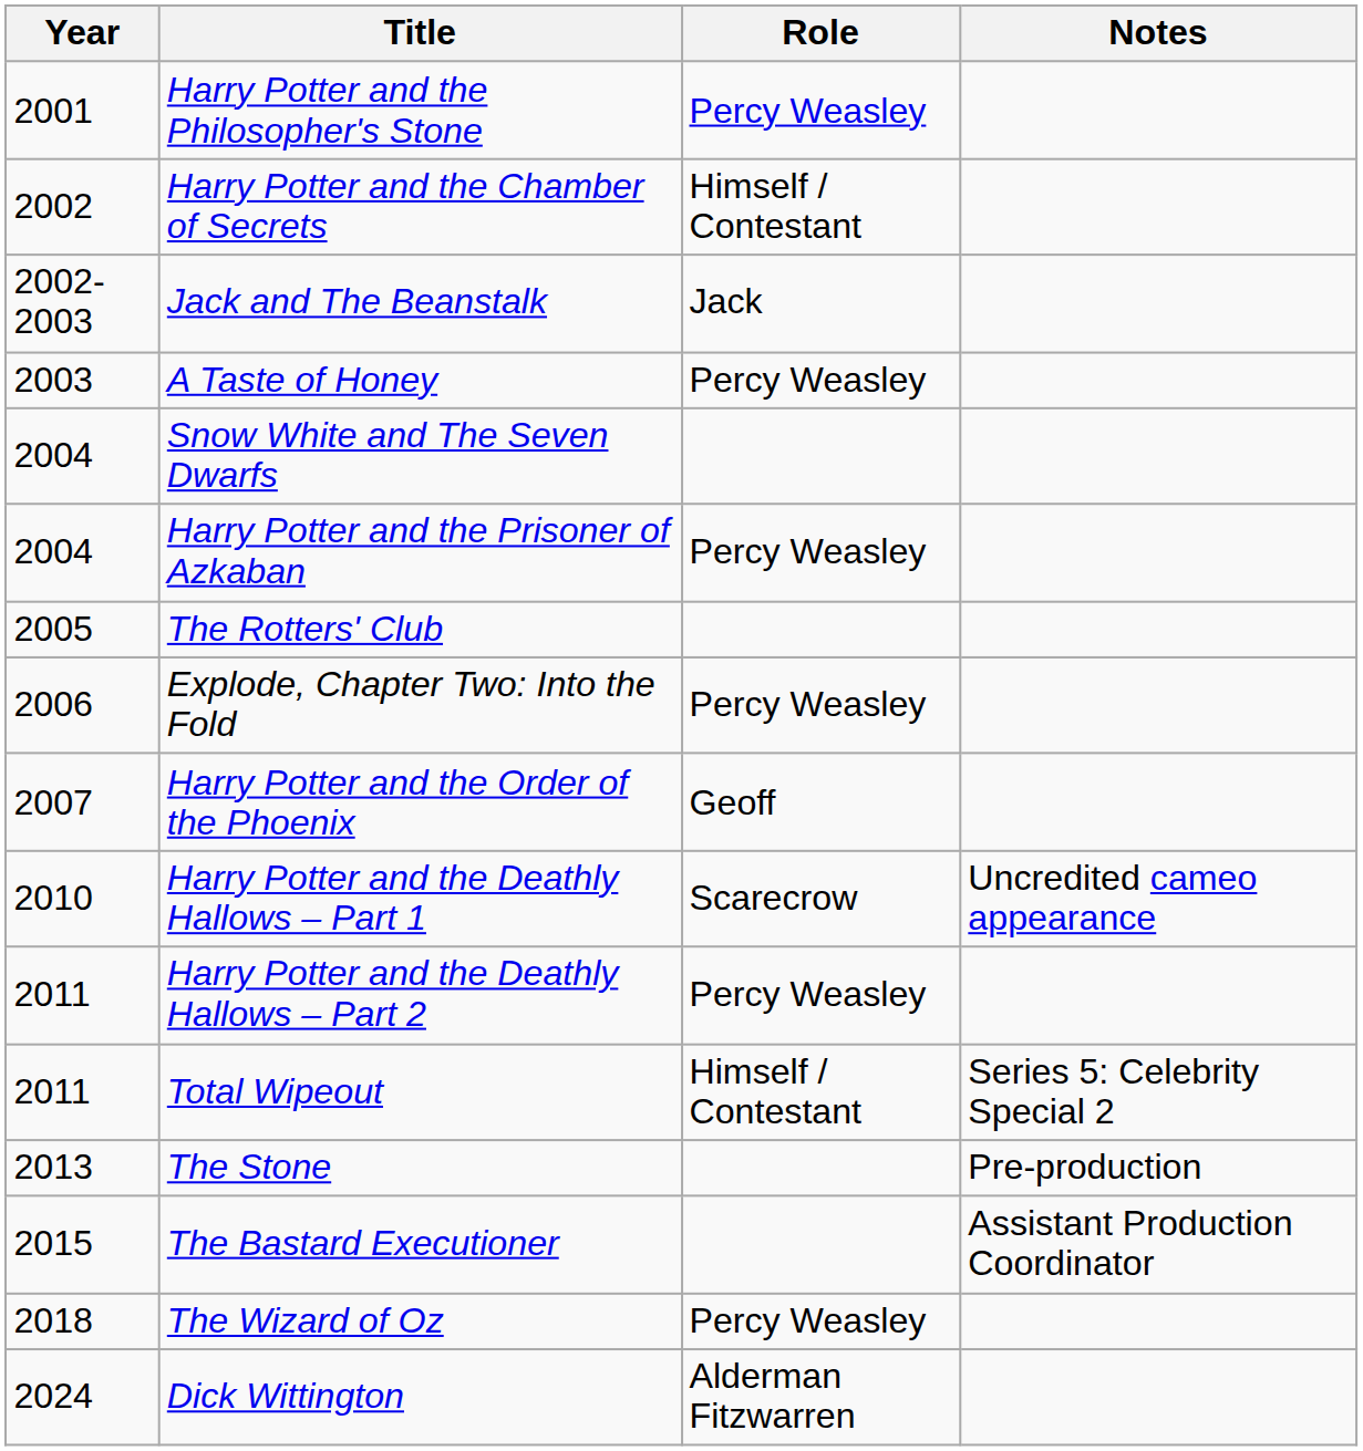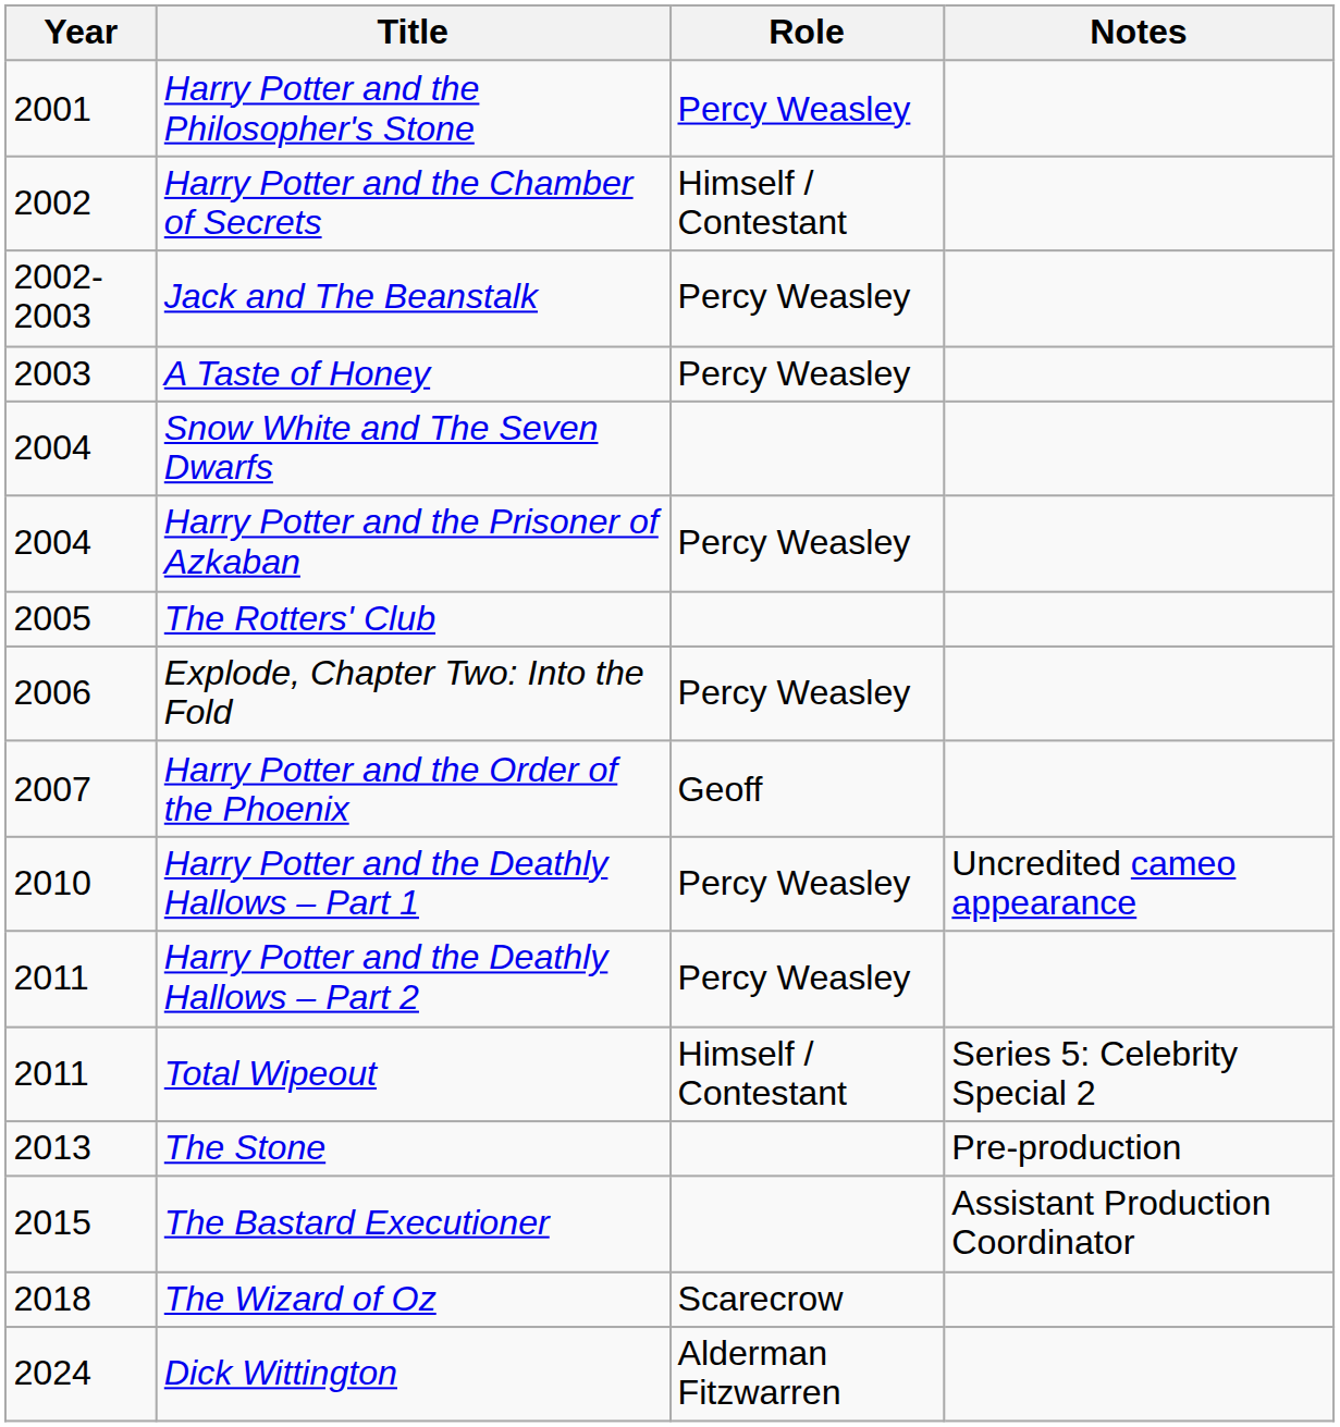 <table class="wikitable" style="font-size: 100%;">
 <tr>
 <th>Year</th>
 <th>Title</th>
 <th>Role</th>
 <th>Notes</th>
 </tr>
 <tr>
 <td>2001</td>
 <td><em><a href='#'>Harry Potter and the Philosopher's Stone</a></em></td>
 <td><a href='#'>Percy Weasley</a></td>
 <td></td>
 </tr>
 <tr>
 <td>2002</td>
 <td><em><a href='#'>Harry Potter and the Chamber of Secrets</a></em></td>
 <td>Himself / Contestant</td>
 <td></td>
 </tr>
 <tr>
 <td>2002-2003</td>
 <td><em><a href='#'>Jack and The Beanstalk</a></em></td>
-<td>Jack</td>
+<td>Percy Weasley</td>
 <td></td>
 </tr>
 <tr>
 <td>2003</td>
 <td><em><a href='#'>A Taste of Honey</a></em></td>
 <td>Percy Weasley</td>
 <td></td>
 </tr>
 <tr>
 <td>2004</td>
 <td><em><a href='#'>Snow White and The Seven Dwarfs</a></em></td>
 <td></td>
 <td></td>
 </tr>
 <tr>
 <td>2004</td>
 <td><em><a href='#'>Harry Potter and the Prisoner of Azkaban</a></em></td>
 <td>Percy Weasley</td>
 <td></td>
 </tr>
 <tr>
 <td>2005</td>
 <td><em><a href='#'>The Rotters' Club</a></em></td>
 <td> </td>
 <td></td>
 </tr>
 <tr>
 <td>2006</td>
 <td><em>Explode, Chapter Two: Into the Fold</em></td>
 <td>Percy Weasley</td>
 <td></td>
 </tr>
 <tr>
 <td>2007</td>
 <td><em><a href='#'>Harry Potter and the Order of the Phoenix</a></em></td>
 <td>Geoff</td>
 <td></td>
 </tr>
 <tr>
 <td>2010</td>
 <td><em><a href='#'>Harry Potter and the Deathly Hallows – Part 1</a></em></td>
-<td>Scarecrow</td>
+<td>Percy Weasley</td>
 <td>Uncredited <a href='#'>cameo appearance</a></td>
 </tr>
 <tr>
 <td>2011</td>
 <td><em><a href='#'>Harry Potter and the Deathly Hallows – Part 2</a></em></td>
 <td>Percy Weasley</td>
 <td></td>
 </tr>
 <tr>
 <td>2011</td>
 <td><em><a href='#'>Total Wipeout</a></em></td>
 <td>Himself / Contestant</td>
 <td>Series 5: Celebrity Special 2</td>
 </tr>
 <tr>
 <td>2013</td>
 <td><em><a href='#'>The Stone</a></em></td>
 <td></td>
 <td>Pre-production</td>
 </tr>
 <tr>
 <td>2015</td>
 <td><em><a href='#'>The Bastard Executioner</a></em></td>
 <td></td>
 <td>Assistant Production Coordinator</td>
 </tr>
 <tr>
 <td>2018</td>
 <td><em><a href='#'>The Wizard of Oz</a></em></td>
-<td>Percy Weasley</td>
+<td>Scarecrow</td>
 <td></td>
 </tr>
 <tr>
 <td>2024</td>
 <td><em><a href='#'>Dick Wittington</a></em></td>
 <td>Alderman Fitzwarren</td>
 <td></td>
 </tr>
 </table>
